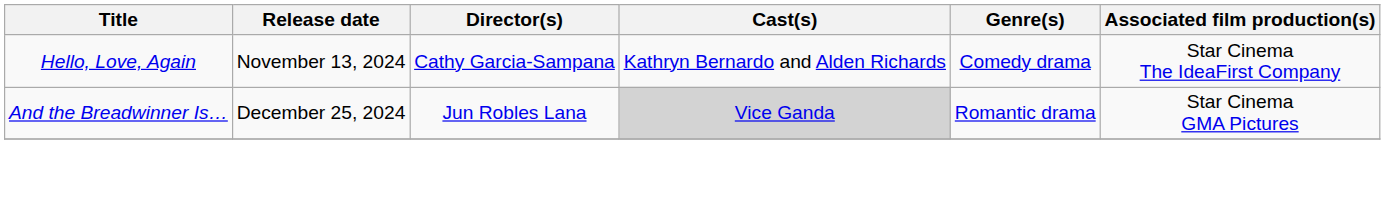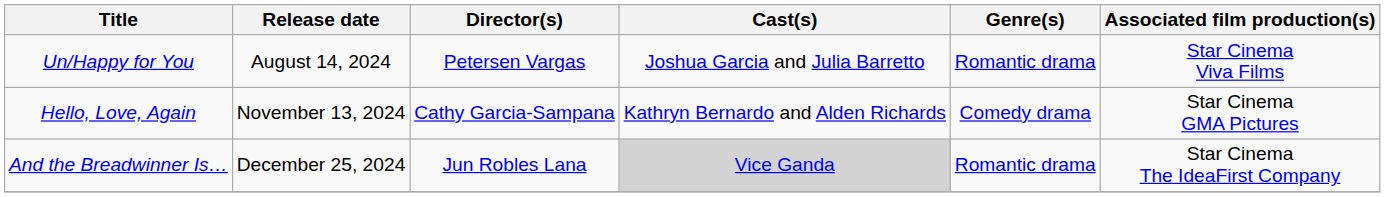 <table class="wikitable" style="text-align: center;">
 <tr>
 <th>Title</th>
 <th>Release date</th>
 <th>Director(s)</th>
 <th>Cast(s)</th>
 <th>Genre(s)</th>
 <th>Associated film production(s)</th>
 </tr>
 <tr>
+<td><em><a href='#'>Un/Happy for You</a></em></td>
+<td>August 14, 2024</td>
+<td><a href='#'>Petersen Vargas</a></td>
+<td><a href='#'>Joshua Garcia</a> and <a href='#'>Julia Barretto</a></td>
+<td><a href='#'>Romantic drama</a></td>
+<td><a href='#'>Star Cinema</a><br><a href='#'>Viva Films</a></td>
+</tr>
+<tr>
 <td><em><a href='#'>Hello, Love, Again</a></em></td>
 <td>November 13, 2024</td>
 <td><a href='#'>Cathy Garcia-Sampana</a></td>
 <td><a href='#'>Kathryn Bernardo</a> and <a href='#'>Alden Richards</a></td>
 <td><a href='#'>Comedy drama</a></td>
-<td>Star Cinema<br><a href='#'>The IdeaFirst Company</a></td>
+<td>Star Cinema<br><a href='#'>GMA Pictures</a></td>
 </tr>
 <tr>
 <td><em><a href='#'>And the Breadwinner Is…</a></em></td>
 <td>December 25, 2024</td>
 <td><a href='#'>Jun Robles Lana</a></td>
 <td style="background: lightgrey;"><a href='#'>Vice Ganda</a></td>
 <td><a href='#'>Romantic drama</a></td>
-<td>Star Cinema<br><a href='#'>GMA Pictures</a></td>
+<td>Star Cinema<br><a href='#'>The IdeaFirst Company</a></td>
 </tr>
 <tr>
 </tr>
 </table>
